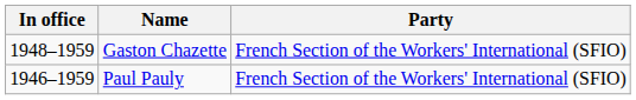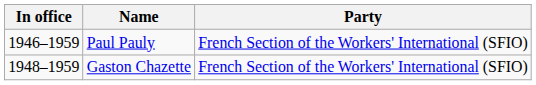 <table class="wikitable alternance">
 <tr>
 <th>In office</th>
 <th>Name</th>
 <th>Party</th>
 </tr>
 <tr>
+<td>1946–1959</td>
+<td><a href='#'>Paul Pauly</a></td>
+<td><a href='#'>French Section of the Workers' International</a> (SFIO)</td>
+</tr>
+<tr>
 <td>1948–1959</td>
 <td><a href='#'>Gaston Chazette</a></td>
 <td><a href='#'>French Section of the Workers' International</a> (SFIO)</td>
 </tr>
-<tr>
-<td>1946–1959</td>
-<td><a href='#'>Paul Pauly</a></td>
-<td><a href='#'>French Section of the Workers' International</a> (SFIO)</td>
-</tr>
 </table>
